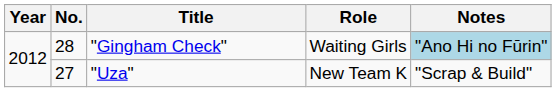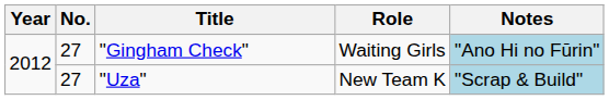 <table class="wikitable sortable">
 <tr>
 <th>Year</th>
 <th data-sort-type="number">No. </th>
 <th style="width:40%;">Title </th>
 <th>Role </th>
 <th class="unsortable">Notes </th>
 </tr>
 <tr>
 <td rowspan="2">2012</td>
-<td>28</td>
+<td>27</td>
 <td>"<a href='#'>Gingham Check</a>"</td>
 <td>Waiting Girls</td>
 <td style="background: lightblue;">"Ano Hi no Fūrin"</td>
 </tr>
 <tr>
 <td>27</td>
 <td>"<a href='#'>Uza</a>"</td>
 <td>New Team K</td>
-<td>"Scrap & Build"</td>
+<td style="background: lightblue;">"Scrap & Build"</td>
 </tr>
 </table>
